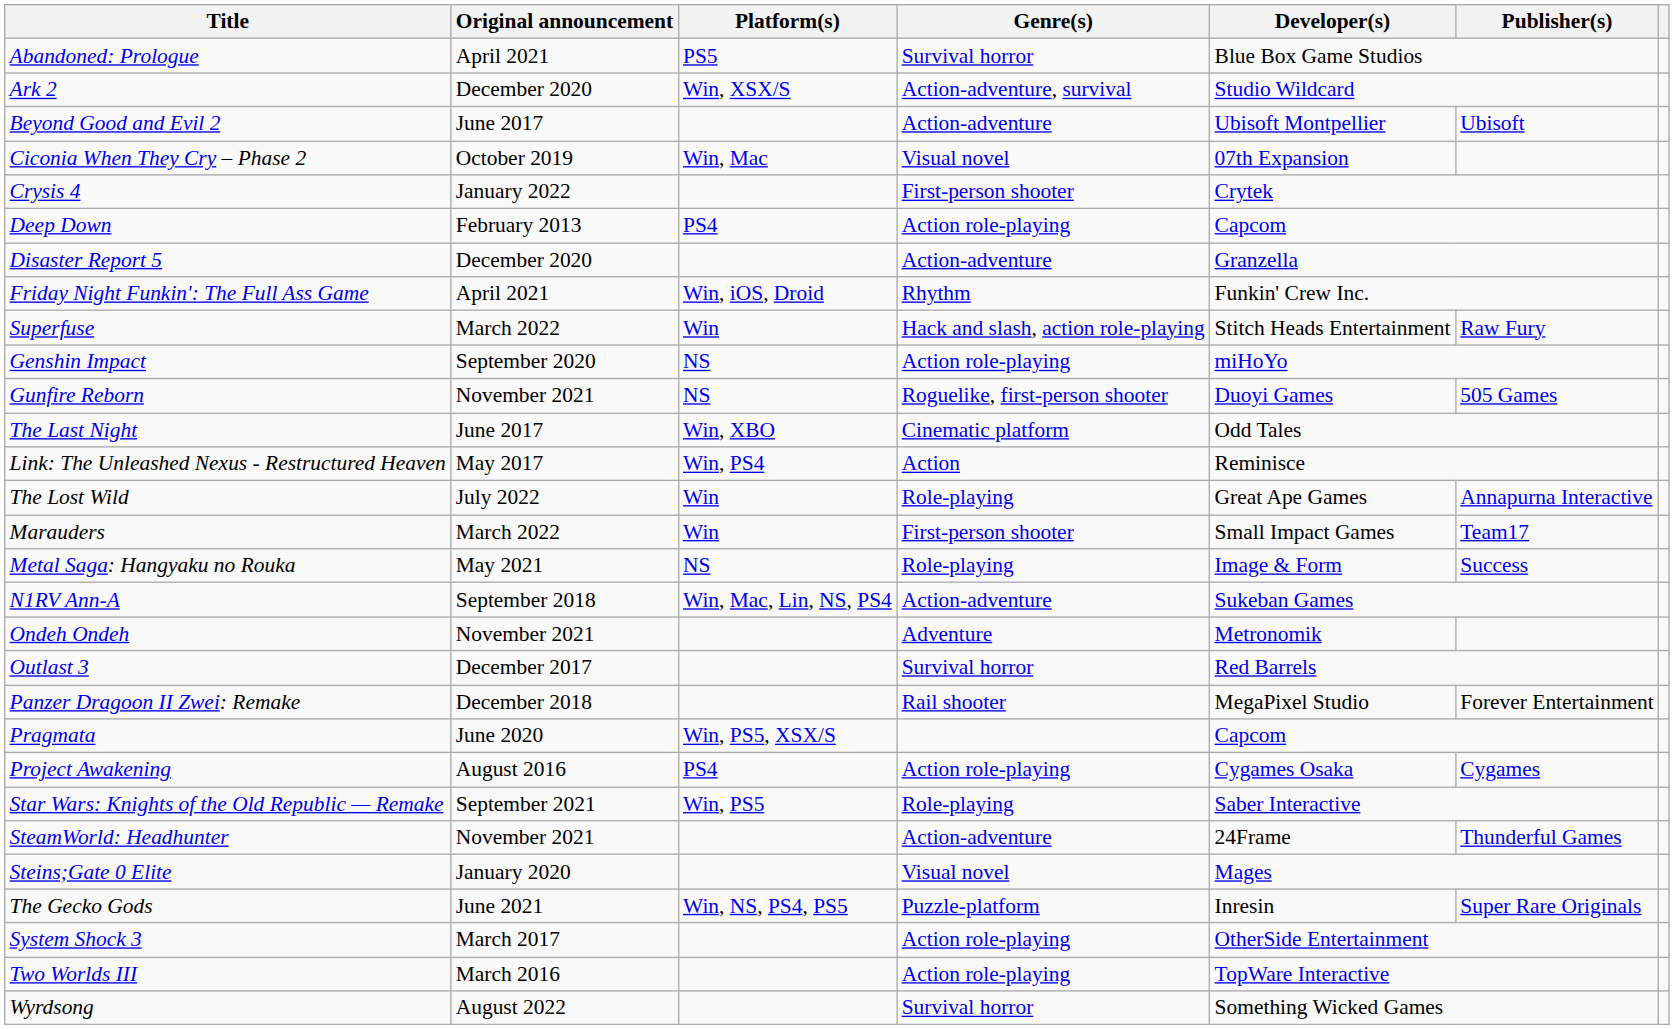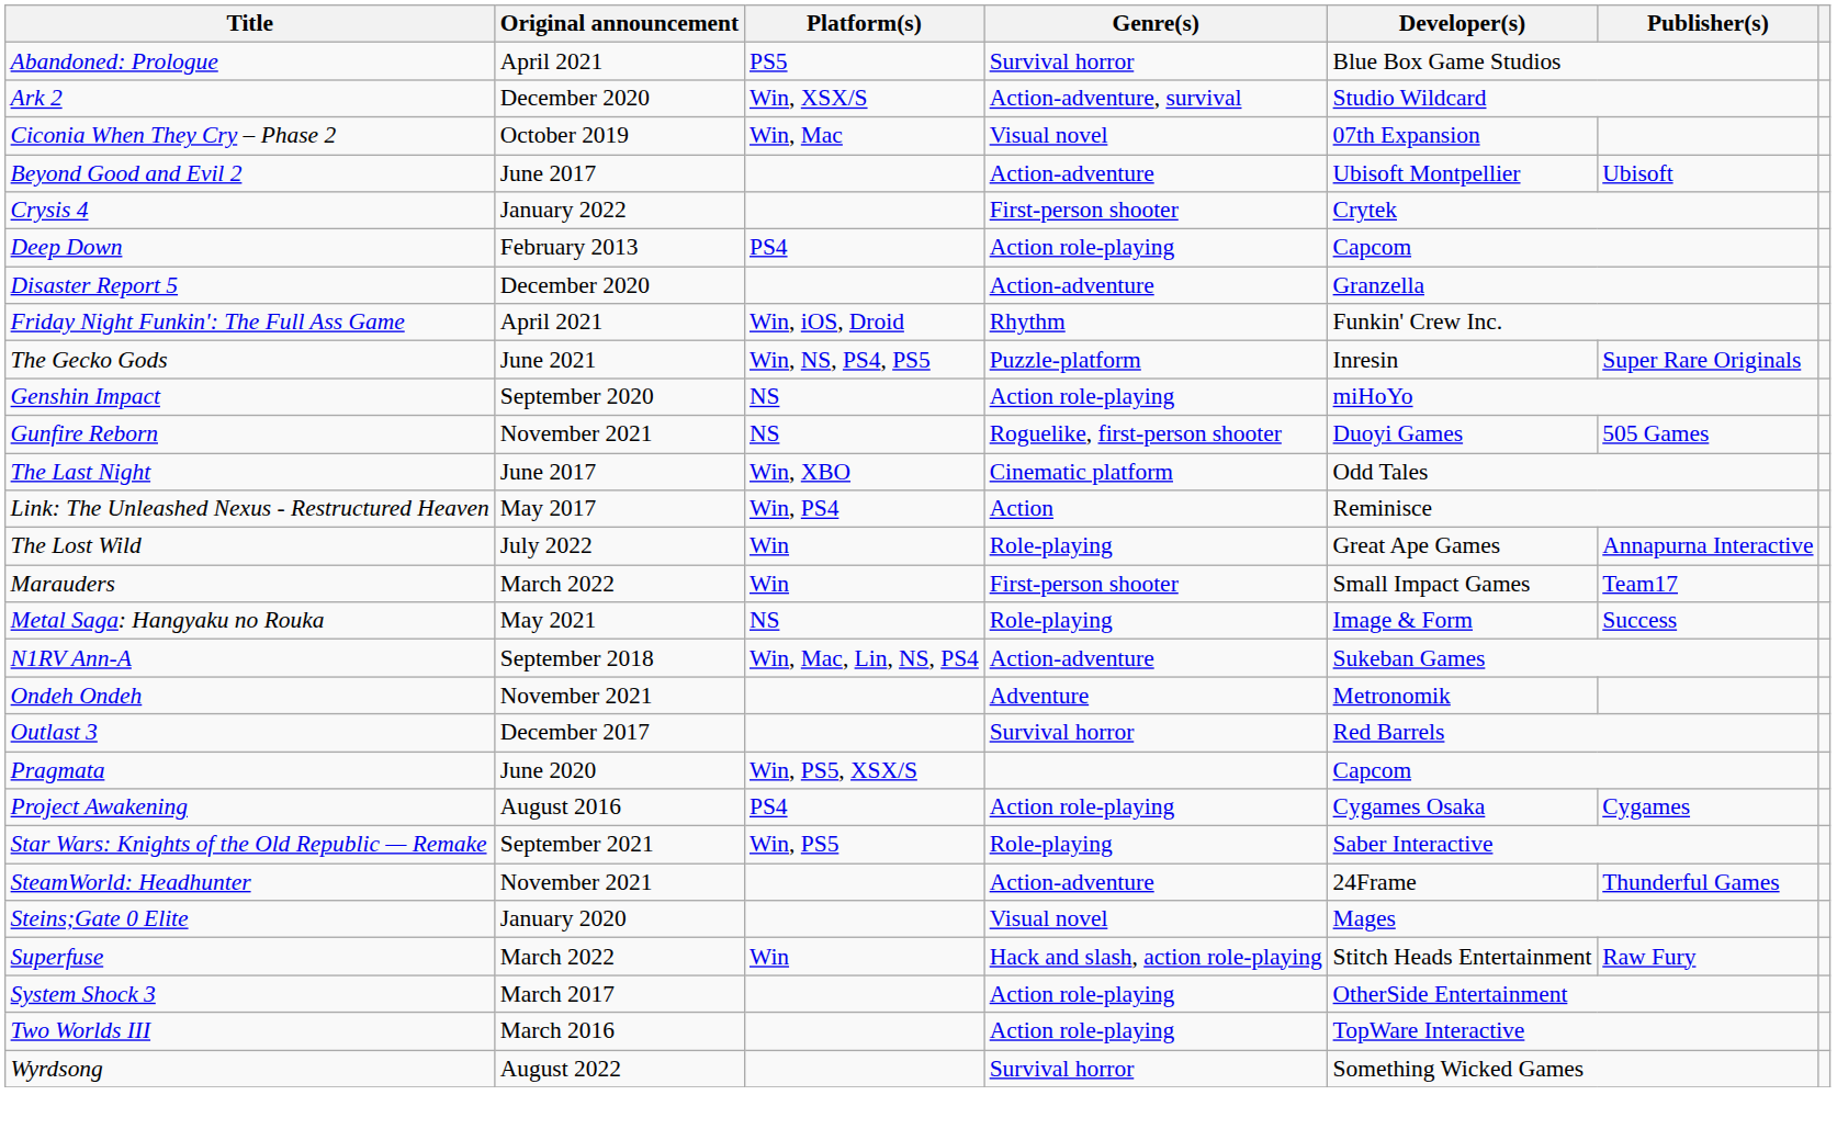 <table class="wikitable sortable" width="auto">
 <tr>
 <th>Title</th>
 <th>Original announcement</th>
 <th>Platform(s)</th>
 <th>Genre(s)</th>
 <th>Developer(s)</th>
 <th>Publisher(s)</th>
 <th></th>
 </tr>
 <tr>
 <td><em><a href='#'>Abandoned: Prologue</a></em></td>
 <td>April 2021</td>
 <td><a href='#'>PS5</a></td>
 <td><a href='#'>Survival horror</a></td>
 <td colspan="2">Blue Box Game Studios</td>
 <td align="center"></td>
 </tr>
 <tr>
 <td><em><a href='#'>Ark 2</a></em></td>
 <td>December 2020</td>
 <td><a href='#'>Win</a>, <a href='#'>XSX/S</a></td>
 <td><a href='#'>Action-adventure</a>, <a href='#'>survival</a></td>
 <td colspan="2"><a href='#'>Studio Wildcard</a></td>
 <td align="center"></td>
 </tr>
 <tr>
+<td><em><a href='#'>Ciconia When They Cry</a> – Phase 2</em></td>
+<td>October 2019</td>
+<td><a href='#'>Win</a>, <a href='#'>Mac</a></td>
+<td><a href='#'>Visual novel</a></td>
+<td><a href='#'>07th Expansion</a></td>
+<td></td>
+<td align="center"></td>
+</tr>
+<tr>
 <td><em><a href='#'>Beyond Good and Evil 2</a></em></td>
 <td>June 2017</td>
 <td></td>
 <td><a href='#'>Action-adventure</a></td>
 <td><a href='#'>Ubisoft Montpellier</a></td>
 <td><a href='#'>Ubisoft</a></td>
-<td align="center"></td>
-</tr>
-<tr>
-<td><em><a href='#'>Ciconia When They Cry</a> – Phase 2</em></td>
-<td>October 2019</td>
-<td><a href='#'>Win</a>, <a href='#'>Mac</a></td>
-<td><a href='#'>Visual novel</a></td>
-<td><a href='#'>07th Expansion</a></td>
-<td></td>
 <td align="center"></td>
 </tr>
 <tr>
 <td><em><a href='#'>Crysis 4</a></em></td>
 <td>January 2022</td>
 <td></td>
 <td><a href='#'>First-person shooter</a></td>
 <td colspan="2"><a href='#'>Crytek</a></td>
 <td align="center"></td>
 </tr>
 <tr>
 <td><em><a href='#'>Deep Down</a></em></td>
 <td>February 2013</td>
 <td><a href='#'>PS4</a></td>
 <td><a href='#'>Action role-playing</a></td>
 <td colspan="2"><a href='#'>Capcom</a></td>
 <td align="center"></td>
 </tr>
 <tr>
 <td><em><a href='#'>Disaster Report 5</a></em></td>
 <td>December 2020</td>
 <td></td>
 <td><a href='#'>Action-adventure</a></td>
 <td colspan="2"><a href='#'>Granzella</a></td>
 <td align="center"></td>
 </tr>
 <tr>
 <td><em><a href='#'>Friday Night Funkin': The Full Ass Game</a></em></td>
 <td>April 2021</td>
 <td><a href='#'>Win</a>, <a href='#'>iOS</a>, <a href='#'>Droid</a></td>
 <td><a href='#'>Rhythm</a></td>
 <td colspan="2">Funkin' Crew Inc.</td>
 <td align="center"></td>
 </tr>
 <tr>
-<td><em><a href='#'>Superfuse</a></em></td>
-<td>March 2022</td>
-<td><a href='#'>Win</a></td>
-<td><a href='#'>Hack and slash</a>, <a href='#'>action role-playing</a></td>
-<td>Stitch Heads Entertainment</td>
-<td><a href='#'>Raw Fury</a></td>
+<td data-sort-value="Gecko Gods"><em>The Gecko Gods</em></td>
+<td>June 2021</td>
+<td><a href='#'>Win</a>, <a href='#'>NS</a>, <a href='#'>PS4</a>, <a href='#'>PS5</a></td>
+<td><a href='#'>Puzzle-platform</a></td>
+<td>Inresin</td>
+<td><a href='#'>Super Rare Originals</a></td>
 <td align="center"></td>
 </tr>
 <tr>
 <td><em><a href='#'>Genshin Impact</a></em></td>
 <td>September 2020</td>
 <td><a href='#'>NS</a></td>
 <td><a href='#'>Action role-playing</a></td>
 <td colspan="2"><a href='#'>miHoYo</a></td>
 <td align="center"></td>
 </tr>
 <tr>
 <td><em><a href='#'>Gunfire Reborn</a></em></td>
 <td>November 2021</td>
 <td><a href='#'>NS</a></td>
 <td><a href='#'>Roguelike</a>, <a href='#'>first-person shooter</a></td>
 <td><a href='#'>Duoyi Games</a></td>
 <td><a href='#'>505 Games</a></td>
 <td align="center"></td>
 </tr>
 <tr>
 <td data-sort-value="Last Night"><em><a href='#'>The Last Night</a></em></td>
 <td>June 2017</td>
 <td><a href='#'>Win</a>, <a href='#'>XBO</a></td>
 <td><a href='#'>Cinematic platform</a></td>
 <td colspan="2">Odd Tales</td>
 <td align="center"></td>
 </tr>
 <tr>
 <td><em>Link: The Unleashed Nexus - Restructured Heaven</em></td>
 <td>May 2017</td>
 <td><a href='#'>Win</a>, <a href='#'>PS4</a></td>
 <td><a href='#'>Action</a></td>
 <td colspan="2">Reminisce</td>
 <td align="center"></td>
 </tr>
 <tr>
 <td data-sort-value="Lost Wild"><em>The Lost Wild</em></td>
 <td>July 2022</td>
 <td><a href='#'>Win</a></td>
 <td><a href='#'>Role-playing</a></td>
 <td>Great Ape Games</td>
 <td><a href='#'>Annapurna Interactive</a></td>
 <td align="center"></td>
 </tr>
 <tr>
 <td><em>Marauders</em></td>
 <td>March 2022</td>
 <td><a href='#'>Win</a></td>
 <td><a href='#'>First-person shooter</a></td>
 <td>Small Impact Games</td>
 <td><a href='#'>Team17</a></td>
 <td align="center"></td>
 </tr>
 <tr>
 <td><em><a href='#'>Metal Saga</a>: Hangyaku no Rouka</em></td>
 <td>May 2021</td>
 <td><a href='#'>NS</a></td>
 <td><a href='#'>Role-playing</a></td>
 <td><a href='#'>Image & Form</a></td>
 <td><a href='#'>Success</a></td>
 <td align="center"></td>
 </tr>
 <tr>
 <td><em><a href='#'>N1RV Ann-A</a></em></td>
 <td>September 2018</td>
 <td><a href='#'>Win</a>, <a href='#'>Mac</a>, <a href='#'>Lin</a>, <a href='#'>NS</a>, <a href='#'>PS4</a></td>
 <td><a href='#'>Action-adventure</a></td>
 <td colspan="2"><a href='#'>Sukeban Games</a></td>
 <td align="center"></td>
 </tr>
 <tr>
 <td><em><a href='#'>Ondeh Ondeh</a></em></td>
 <td>November 2021</td>
 <td></td>
 <td><a href='#'>Adventure</a></td>
 <td><a href='#'>Metronomik</a></td>
 <td></td>
 <td align="center"></td>
 </tr>
 <tr>
 <td><em><a href='#'>Outlast 3</a></em></td>
 <td>December 2017</td>
 <td></td>
 <td><a href='#'>Survival horror</a></td>
 <td colspan="2"><a href='#'>Red Barrels</a></td>
 <td align="center"></td>
 </tr>
 <tr>
-<td><em><a href='#'>Panzer Dragoon II Zwei</a>: Remake</em></td>
-<td>December 2018</td>
-<td></td>
-<td><a href='#'>Rail shooter</a></td>
-<td>MegaPixel Studio</td>
-<td>Forever Entertainment</td>
-<td align="center"></td>
-</tr>
-<tr>
 <td><em><a href='#'>Pragmata</a></em></td>
 <td>June 2020</td>
 <td><a href='#'>Win</a>, <a href='#'>PS5</a>, <a href='#'>XSX/S</a></td>
 <td></td>
 <td colspan="2"><a href='#'>Capcom</a></td>
 <td align="center"></td>
 </tr>
 <tr>
 <td><em><a href='#'>Project Awakening</a></em></td>
 <td>August 2016</td>
 <td><a href='#'>PS4</a></td>
 <td><a href='#'>Action role-playing</a></td>
 <td><a href='#'>Cygames Osaka</a></td>
 <td><a href='#'>Cygames</a></td>
 <td align="center"></td>
 </tr>
 <tr>
 <td><em><a href='#'>Star Wars: Knights of the Old Republic — Remake</a></em></td>
 <td>September 2021</td>
 <td><a href='#'>Win</a>, <a href='#'>PS5</a></td>
 <td><a href='#'>Role-playing</a></td>
 <td colspan="2"><a href='#'>Saber Interactive</a></td>
 <td align="center"></td>
 </tr>
 <tr>
 <td><em><a href='#'>SteamWorld: Headhunter</a></em></td>
 <td>November 2021</td>
 <td></td>
 <td><a href='#'>Action-adventure</a></td>
 <td>24Frame</td>
 <td><a href='#'>Thunderful Games</a></td>
 <td align="center"></td>
 </tr>
 <tr>
 <td><em><a href='#'>Steins;Gate 0 Elite</a></em></td>
 <td>January 2020</td>
 <td></td>
 <td><a href='#'>Visual novel</a></td>
 <td colspan="2"><a href='#'>Mages</a></td>
 <td align="center"></td>
 </tr>
 <tr>
-<td data-sort-value="Gecko Gods"><em>The Gecko Gods</em></td>
-<td>June 2021</td>
-<td><a href='#'>Win</a>, <a href='#'>NS</a>, <a href='#'>PS4</a>, <a href='#'>PS5</a></td>
-<td><a href='#'>Puzzle-platform</a></td>
-<td>Inresin</td>
-<td><a href='#'>Super Rare Originals</a></td>
+<td><em><a href='#'>Superfuse</a></em></td>
+<td>March 2022</td>
+<td><a href='#'>Win</a></td>
+<td><a href='#'>Hack and slash</a>, <a href='#'>action role-playing</a></td>
+<td>Stitch Heads Entertainment</td>
+<td><a href='#'>Raw Fury</a></td>
 <td align="center"></td>
 </tr>
 <tr>
 <td><em><a href='#'>System Shock 3</a></em></td>
 <td>March 2017</td>
 <td></td>
 <td><a href='#'>Action role-playing</a></td>
 <td colspan="2"><a href='#'>OtherSide Entertainment</a></td>
 <td align="center"></td>
 </tr>
 <tr>
 <td><em><a href='#'>Two Worlds III</a></em></td>
 <td>March 2016</td>
 <td></td>
 <td><a href='#'>Action role-playing</a></td>
 <td colspan="2"><a href='#'>TopWare Interactive</a></td>
 <td align="center"></td>
 </tr>
 <tr>
 <td><em>Wyrdsong</em></td>
 <td>August 2022</td>
 <td></td>
 <td><a href='#'>Survival horror</a></td>
 <td colspan="2">Something Wicked Games</td>
 <td align="center"></td>
 </tr>
 </table>
